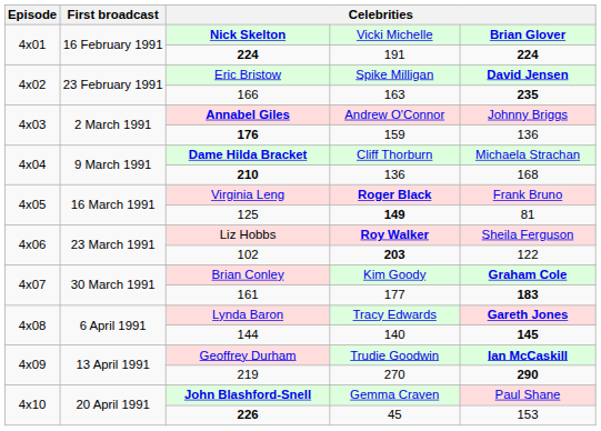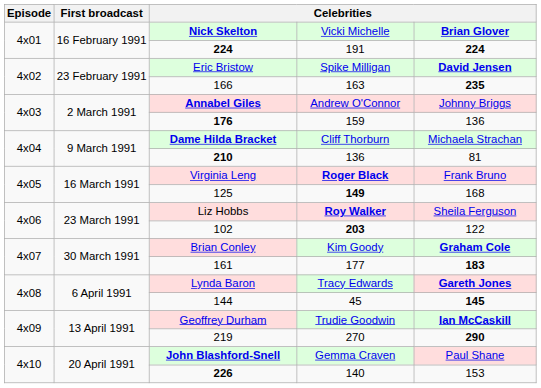 <table class="wikitable" width="750px" style="text-align:center;">
 <tr>
 <th width="8%">Episode</th>
 <th width="18%">First broadcast</th>
 <th colspan="3">Celebrities</th>
 </tr>
 <tr>
 <td rowspan="2">4x01</td>
 <td rowspan="2">16 February 1991</td>
 <td bgcolor="ddffdd"><strong><a href='#'>Nick Skelton</a></strong></td>
 <td bgcolor="ddffdd"><a href='#'>Vicki Michelle</a></td>
 <td bgcolor="ddffdd"><strong><a href='#'>Brian Glover</a></strong></td>
 </tr>
 <tr>
 <td><strong>224</strong></td>
 <td>191</td>
 <td><strong>224</strong></td>
 </tr>
 <tr>
 <td rowspan="2">4x02</td>
 <td rowspan="2">23 February 1991</td>
 <td bgcolor="ddffdd"><a href='#'>Eric Bristow</a></td>
 <td bgcolor="ddffdd"><a href='#'>Spike Milligan</a></td>
 <td bgcolor="ddffdd"><strong><a href='#'>David Jensen</a></strong></td>
 </tr>
 <tr>
 <td>166</td>
 <td>163</td>
 <td><strong>235</strong></td>
 </tr>
 <tr>
 <td rowspan="2">4x03</td>
 <td rowspan="2">2 March 1991</td>
 <td bgcolor="ffdddd"><strong><a href='#'>Annabel Giles</a></strong></td>
 <td bgcolor="ffdddd"><a href='#'>Andrew O'Connor</a></td>
 <td bgcolor="ffdddd"><a href='#'>Johnny Briggs</a></td>
 </tr>
 <tr>
 <td><strong>176</strong></td>
 <td>159</td>
 <td>136</td>
 </tr>
 <tr>
 <td rowspan="2">4x04</td>
 <td rowspan="2">9 March 1991</td>
 <td bgcolor="ddffdd"><strong><a href='#'>Dame Hilda Bracket</a></strong></td>
 <td bgcolor="ddffdd"><a href='#'>Cliff Thorburn</a></td>
 <td bgcolor="ddffdd"><a href='#'>Michaela Strachan</a></td>
 </tr>
 <tr>
 <td><strong>210</strong></td>
 <td>136</td>
-<td>168</td>
+<td>81</td>
 </tr>
 <tr>
 <td rowspan="2">4x05</td>
 <td rowspan="2">16 March 1991</td>
 <td bgcolor="ffdddd"><a href='#'>Virginia Leng</a></td>
 <td bgcolor="ffdddd"><strong><a href='#'>Roger Black</a></strong></td>
 <td bgcolor="ffdddd"><a href='#'>Frank Bruno</a></td>
 </tr>
 <tr>
 <td>125</td>
 <td><strong>149</strong></td>
-<td>81</td>
+<td>168</td>
 </tr>
 <tr>
 <td rowspan="2">4x06</td>
 <td rowspan="2">23 March 1991</td>
 <td bgcolor="ffdddd">Liz Hobbs</td>
 <td bgcolor="ffdddd"><strong><a href='#'>Roy Walker</a></strong></td>
 <td bgcolor="ffdddd"><a href='#'>Sheila Ferguson</a></td>
 </tr>
 <tr>
 <td>102</td>
 <td><strong>203</strong></td>
 <td>122</td>
 </tr>
 <tr>
 <td rowspan="2">4x07</td>
 <td rowspan="2">30 March 1991</td>
 <td bgcolor="ffdddd"><a href='#'>Brian Conley</a></td>
 <td bgcolor="ddffdd"><a href='#'>Kim Goody</a></td>
 <td bgcolor="ddffdd"><strong><a href='#'>Graham Cole</a></strong></td>
 </tr>
 <tr>
 <td>161</td>
 <td>177</td>
 <td><strong>183</strong></td>
 </tr>
 <tr>
 <td rowspan="2">4x08</td>
 <td rowspan="2">6 April 1991</td>
 <td bgcolor="ffdddd"><a href='#'>Lynda Baron</a></td>
 <td bgcolor="ddffdd"><a href='#'>Tracy Edwards</a></td>
 <td bgcolor="ffdddd"><strong><a href='#'>Gareth Jones</a></strong></td>
 </tr>
 <tr>
 <td>144</td>
-<td>140</td>
+<td>45</td>
 <td><strong>145</strong></td>
 </tr>
 <tr>
 <td rowspan="2">4x09</td>
 <td rowspan="2">13 April 1991</td>
 <td bgcolor="ffdddd"><a href='#'>Geoffrey Durham</a></td>
 <td bgcolor="ddffdd"><a href='#'>Trudie Goodwin</a></td>
 <td bgcolor="ddffdd"><strong><a href='#'>Ian McCaskill</a></strong></td>
 </tr>
 <tr>
 <td>219</td>
 <td>270</td>
 <td><strong>290</strong></td>
 </tr>
 <tr>
 <td rowspan="2">4x10</td>
 <td rowspan="2">20 April 1991</td>
 <td bgcolor="ddffdd"><strong><a href='#'>John Blashford-Snell</a></strong></td>
 <td bgcolor="ddffdd"><a href='#'>Gemma Craven</a></td>
 <td bgcolor="ffdddd"><a href='#'>Paul Shane</a></td>
 </tr>
 <tr>
 <td><strong>226</strong></td>
-<td>45</td>
+<td>140</td>
 <td>153</td>
 </tr>
 </table>
